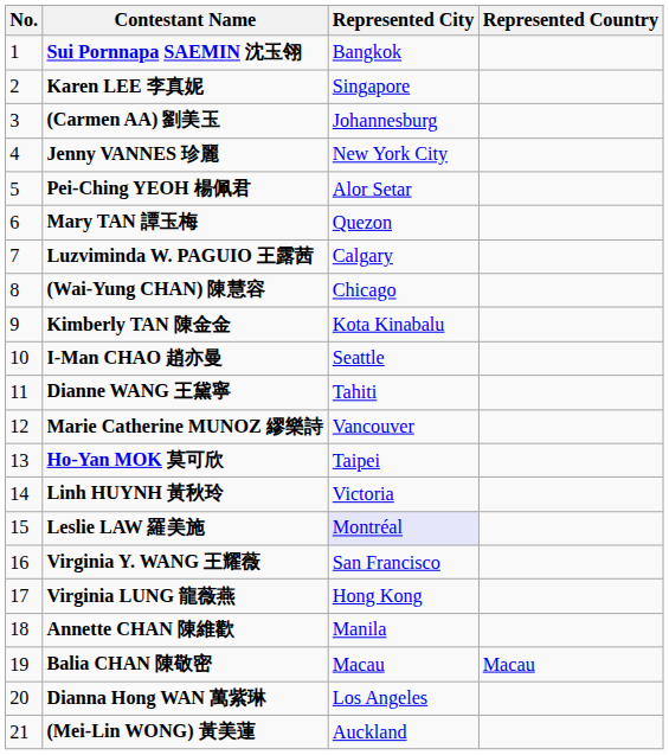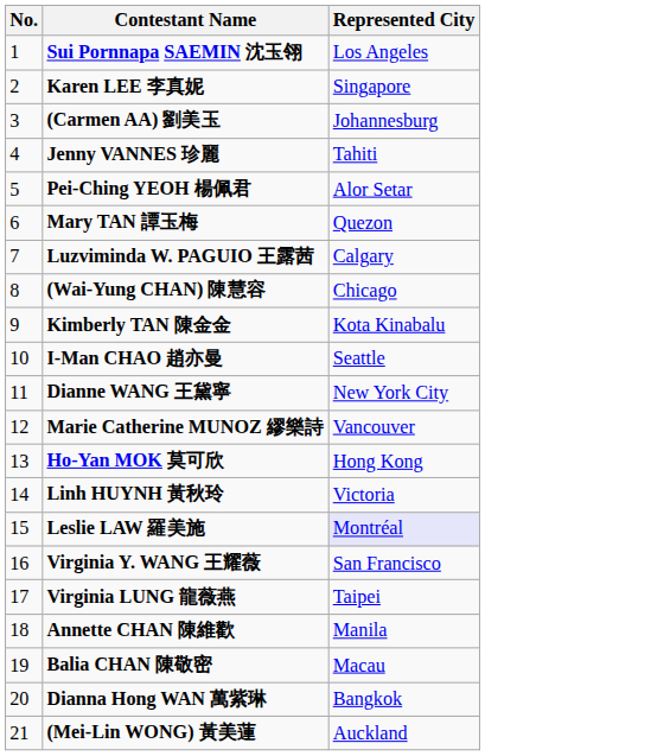 <table class="sortable wikitable">
 <tr>
 <th>No.</th>
 <th>Contestant Name</th>
 <th>Represented City</th>
-<th>Represented Country</th>
 </tr>
 <tr>
 <td>1</td>
 <td><strong><a href='#'>Sui Pornnapa</a>  <a href='#'>SAEMIN</a> 沈玉翎</strong></td>
-<td><a href='#'>Bangkok</a></td>
-<td></td>
+<td><a href='#'>Los Angeles</a></td>
 </tr>
 <tr>
 <td>2</td>
 <td><strong>Karen LEE 李真妮</strong></td>
 <td><a href='#'>Singapore</a></td>
-<td></td>
 </tr>
 <tr>
 <td>3</td>
 <td><strong>(Carmen AA) 劉美玉</strong></td>
 <td><a href='#'>Johannesburg</a></td>
-<td></td>
 </tr>
 <tr>
 <td>4</td>
 <td><strong>Jenny VANNES 珍麗</strong></td>
-<td><a href='#'>New York City</a></td>
-<td></td>
+<td><a href='#'>Tahiti</a></td>
 </tr>
 <tr>
 <td>5</td>
 <td><strong>Pei-Ching YEOH 楊佩君</strong></td>
 <td><a href='#'>Alor Setar</a></td>
-<td></td>
 </tr>
 <tr>
 <td>6</td>
 <td><strong>Mary TAN 譚玉梅</strong></td>
 <td><a href='#'>Quezon</a></td>
-<td></td>
 </tr>
 <tr>
 <td>7</td>
 <td><strong>Luzviminda W. PAGUIO 王露茜</strong></td>
 <td><a href='#'>Calgary</a></td>
-<td></td>
 </tr>
 <tr>
 <td>8</td>
 <td><strong>(Wai-Yung CHAN) 陳慧容</strong></td>
 <td><a href='#'>Chicago</a></td>
-<td></td>
 </tr>
 <tr>
 <td>9</td>
 <td><strong>Kimberly TAN 陳金金</strong></td>
 <td><a href='#'>Kota Kinabalu</a></td>
-<td></td>
 </tr>
 <tr>
 <td>10</td>
 <td><strong>I-Man CHAO 趙亦曼</strong></td>
 <td><a href='#'>Seattle</a></td>
-<td></td>
 </tr>
 <tr>
 <td>11</td>
 <td><strong>Dianne WANG 王黛寧</strong></td>
-<td><a href='#'>Tahiti</a></td>
-<td></td>
+<td><a href='#'>New York City</a></td>
 </tr>
 <tr>
 <td>12</td>
 <td><strong>Marie Catherine MUNOZ 繆樂詩</strong></td>
 <td><a href='#'>Vancouver</a></td>
-<td></td>
 </tr>
 <tr>
 <td>13</td>
 <td><strong><a href='#'>Ho-Yan MOK</a> 莫可欣</strong></td>
-<td><a href='#'>Taipei</a></td>
-<td></td>
+<td><a href='#'>Hong Kong</a></td>
 </tr>
 <tr>
 <td>14</td>
 <td><strong>Linh HUYNH 黃秋玲</strong></td>
 <td><a href='#'>Victoria</a></td>
-<td></td>
 </tr>
 <tr>
 <td>15</td>
 <td><strong>Leslie LAW 羅美施</strong></td>
 <td style="background: lavender;"><a href='#'>Montréal</a></td>
-<td></td>
 </tr>
 <tr>
 <td>16</td>
 <td><strong>Virginia Y. WANG 王耀薇</strong></td>
 <td><a href='#'>San Francisco</a></td>
-<td></td>
 </tr>
 <tr>
 <td>17</td>
 <td><strong>Virginia LUNG 龍薇燕</strong></td>
-<td><a href='#'>Hong Kong</a></td>
-<td></td>
+<td><a href='#'>Taipei</a></td>
 </tr>
 <tr>
 <td>18</td>
 <td><strong>Annette CHAN 陳維歡</strong></td>
 <td><a href='#'>Manila</a></td>
-<td></td>
 </tr>
 <tr>
 <td>19</td>
 <td><strong>Balia CHAN 陳敬密</strong></td>
 <td><a href='#'>Macau</a></td>
-<td> <a href='#'>Macau</a></td>
 </tr>
 <tr>
 <td>20</td>
 <td><strong>Dianna Hong WAN 萬紫琳</strong></td>
-<td><a href='#'>Los Angeles</a></td>
-<td></td>
+<td><a href='#'>Bangkok</a></td>
 </tr>
 <tr>
 <td>21</td>
 <td><strong>(Mei-Lin WONG) 黃美蓮</strong></td>
 <td><a href='#'>Auckland</a></td>
-<td></td>
 </tr>
 </table>
